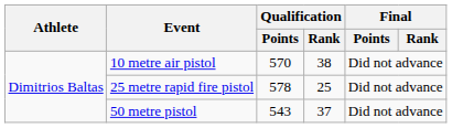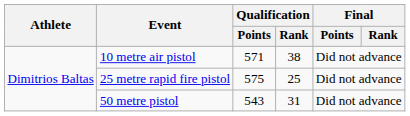 <table class="wikitable" style="font-size:90%">
 <tr>
 <th rowspan="2">Athlete</th>
 <th rowspan="2">Event</th>
 <th colspan=2>Qualification</th>
 <th colspan=2>Final</th>
 </tr>
 <tr style="font-size:95%">
 <th>Points</th>
 <th>Rank</th>
 <th>Points</th>
 <th>Rank</th>
 </tr>
 <tr align=center>
 <td align=left rowspan=3><a href='#'>Dimitrios Baltas</a></td>
 <td align=left><a href='#'>10 metre air pistol</a></td>
-<td>570</td>
+<td>571</td>
 <td>38</td>
 <td colspan=2>Did not advance</td>
 </tr>
 <tr align=center>
 <td align=left><a href='#'>25 metre rapid fire pistol</a></td>
-<td>578</td>
+<td>575</td>
 <td>25</td>
 <td colspan=2>Did not advance</td>
 </tr>
 <tr align=center>
 <td align=left><a href='#'>50 metre pistol</a></td>
 <td>543</td>
-<td>37</td>
+<td>31</td>
 <td colspan=2>Did not advance</td>
 </tr>
 </table>
